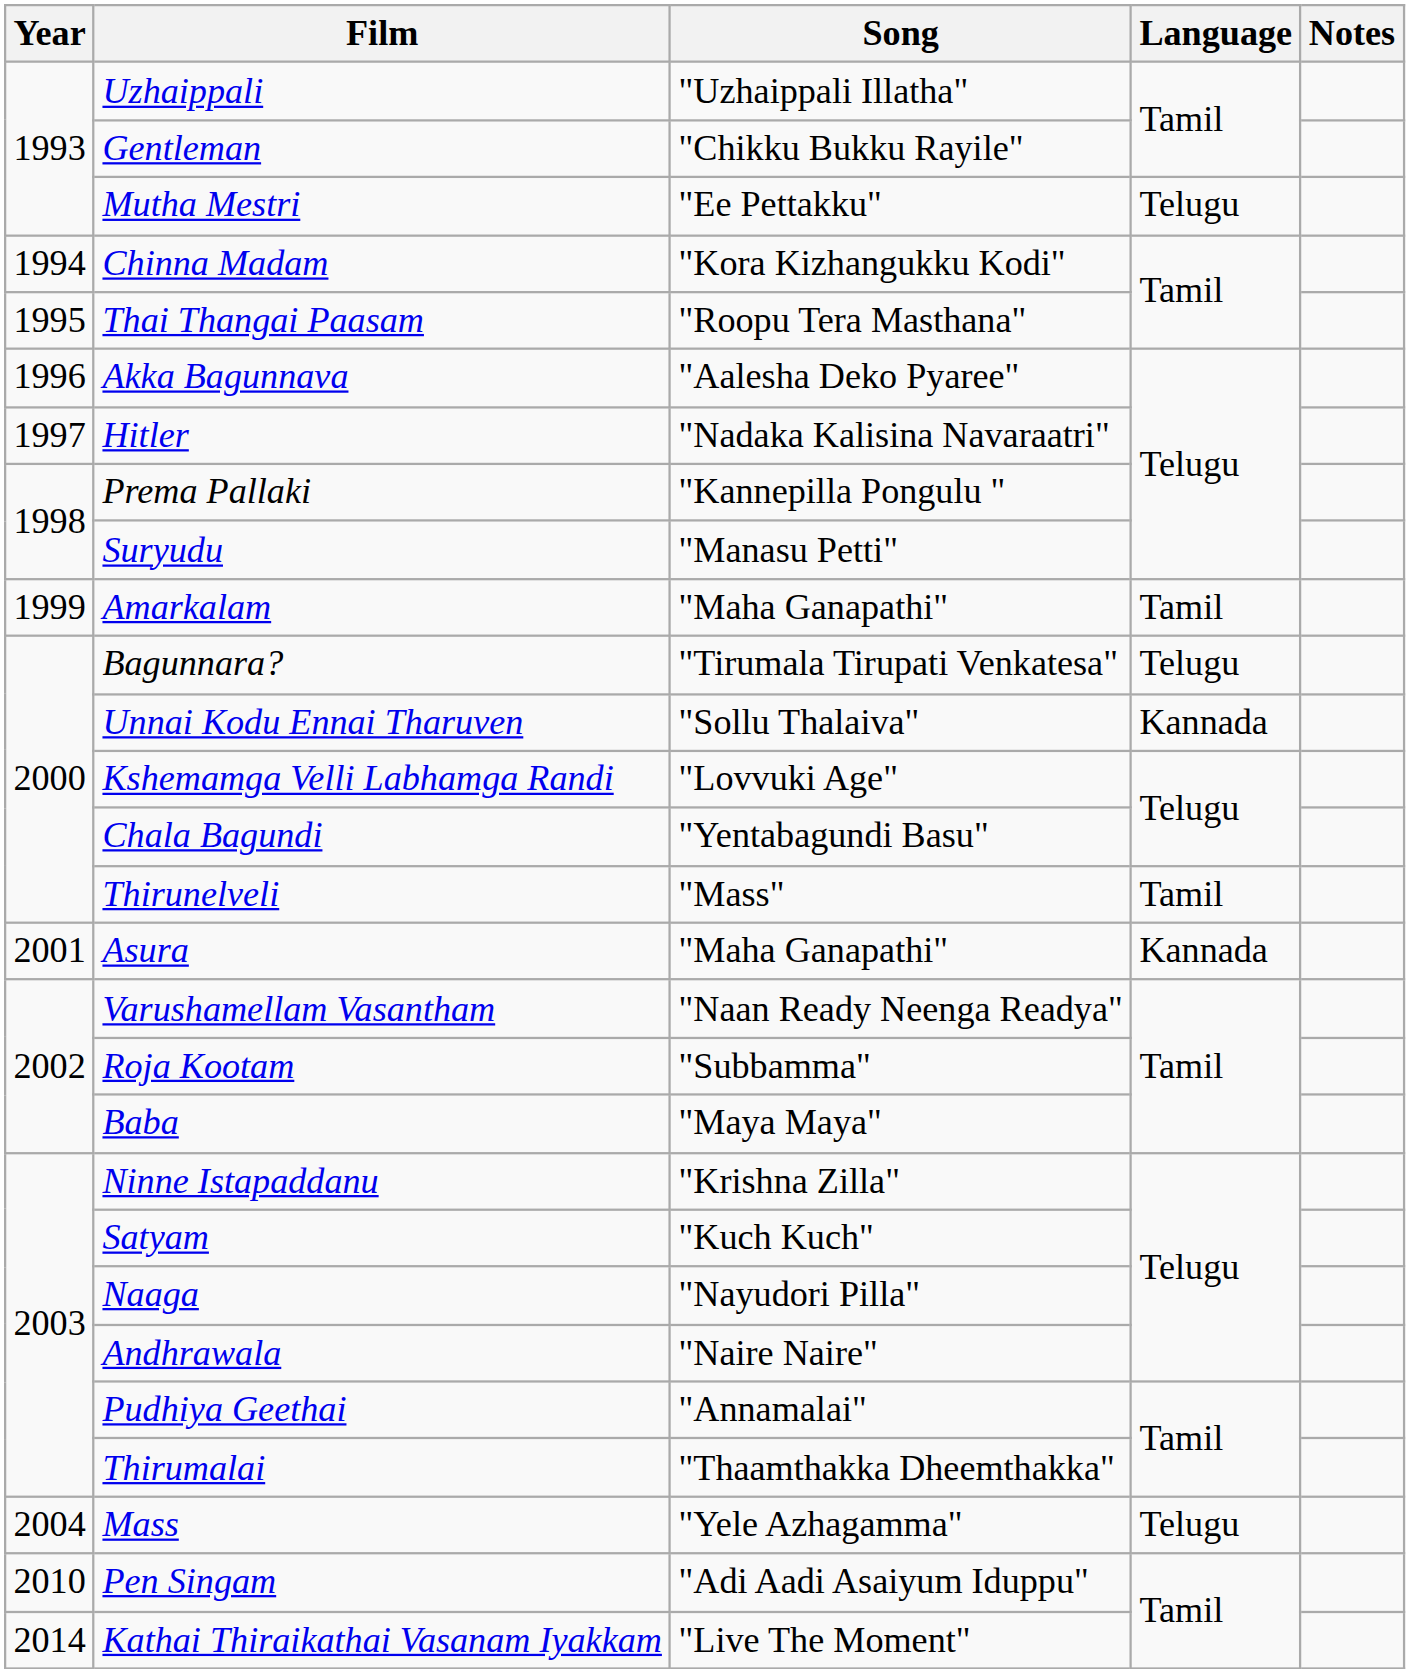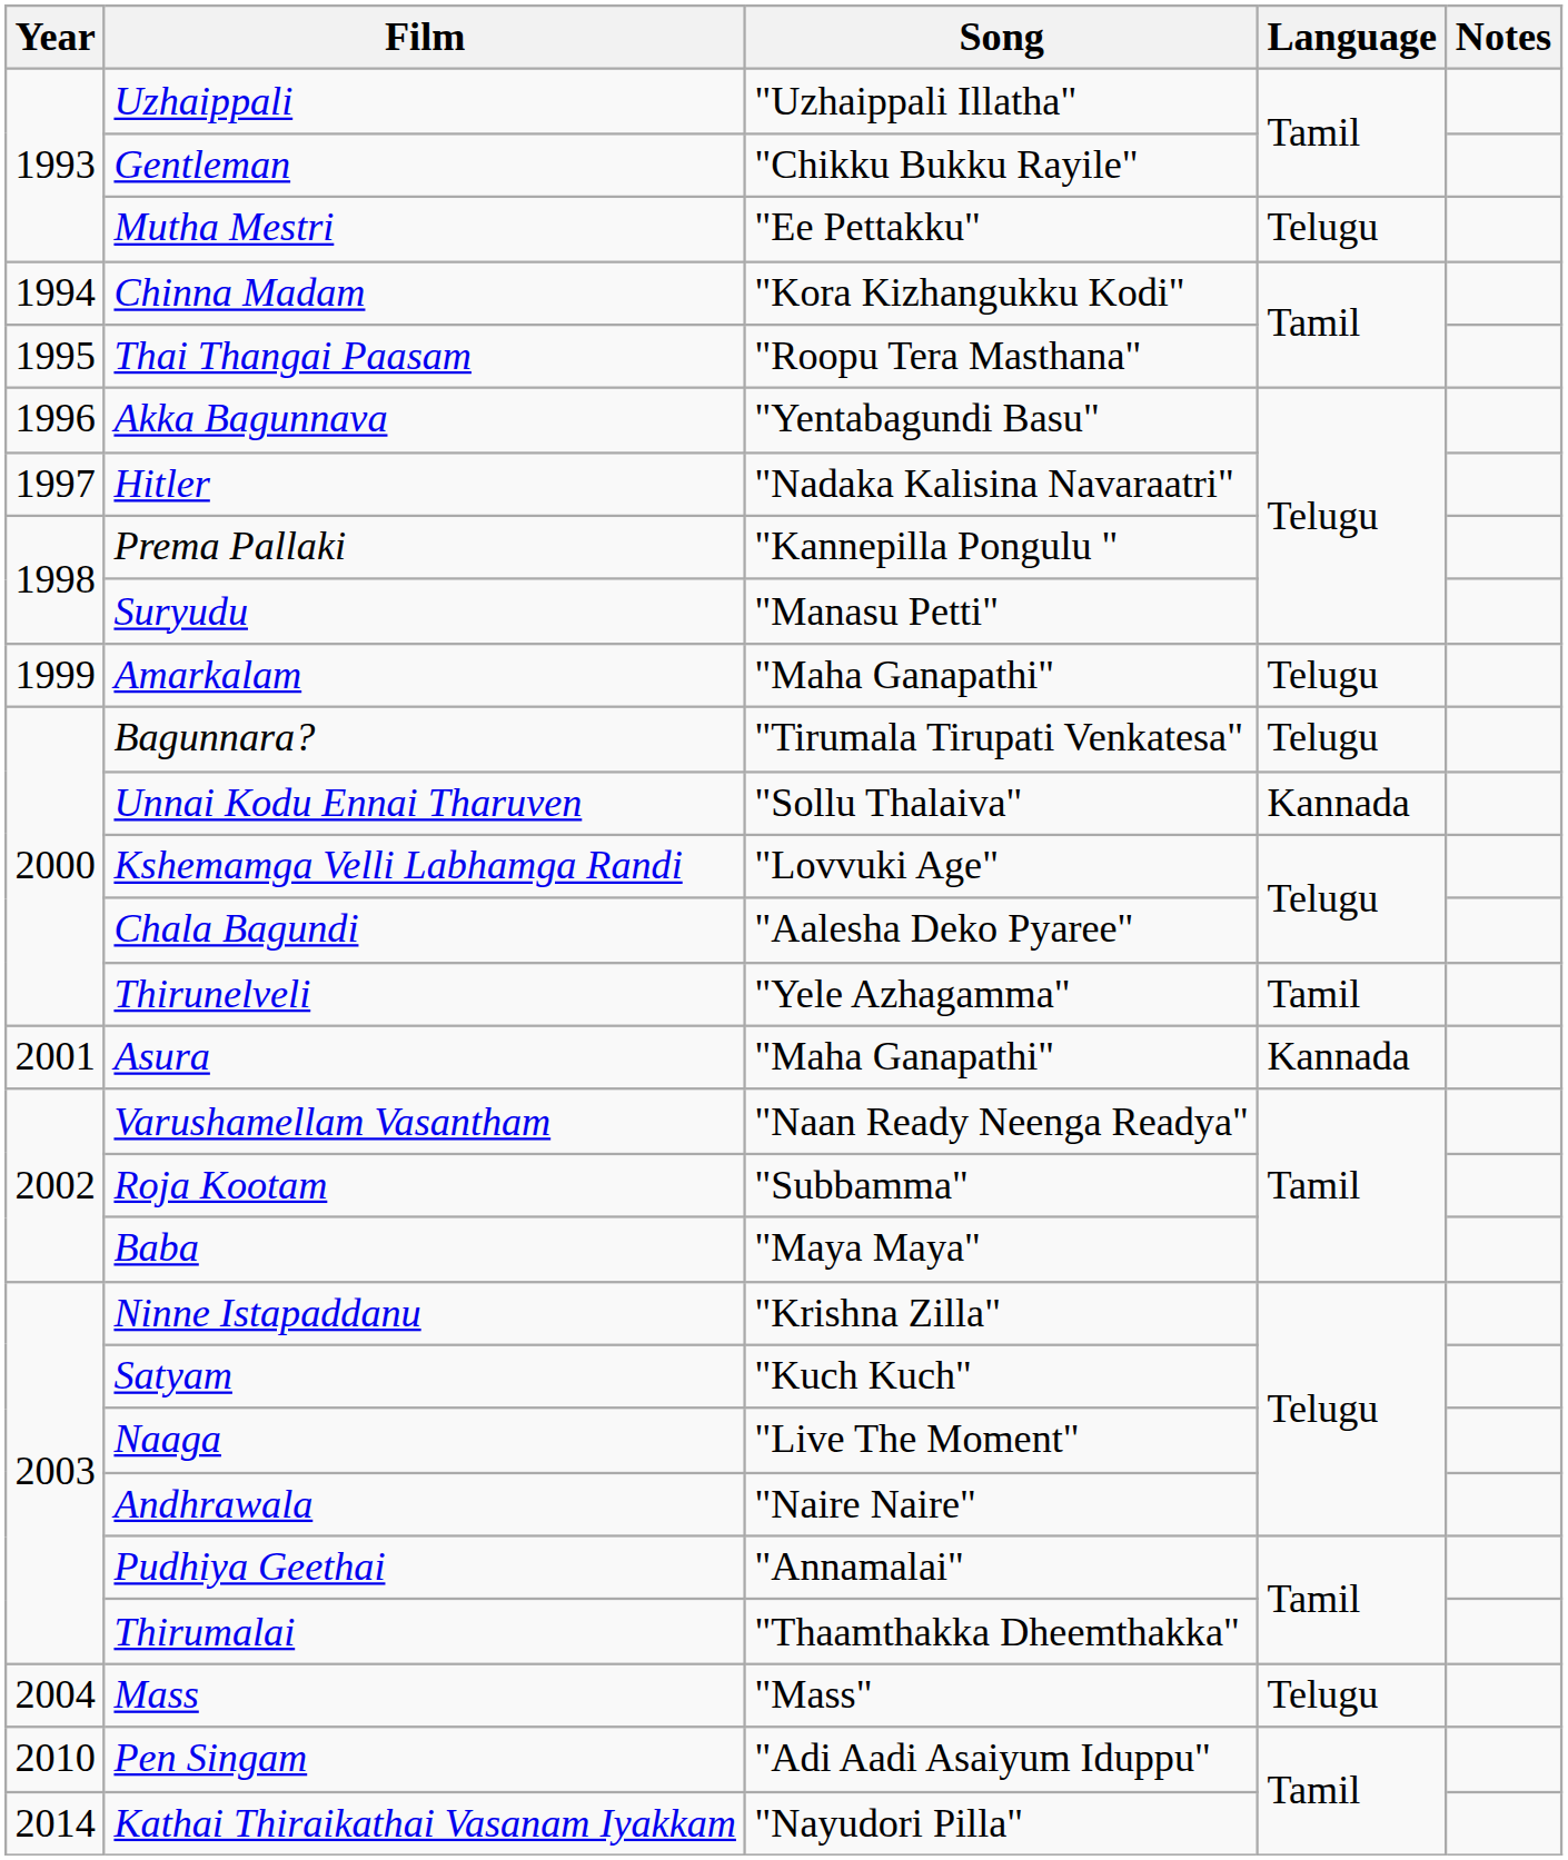 <table class="wikitable sortable">
 <tr>
 <th scope="col">Year</th>
 <th scope="col">Film</th>
 <th scope="col">Song</th>
 <th scope="col">Language</th>
 <th scope="col" class=unsortable>Notes</th>
 </tr>
 <tr>
 <td rowspan="3">1993</td>
 <td><em><a href='#'>Uzhaippali</a></em></td>
 <td>"Uzhaippali Illatha"</td>
 <td rowspan="2">Tamil</td>
 <td></td>
 </tr>
 <tr>
 <td><em><a href='#'>Gentleman</a></em></td>
 <td>"Chikku Bukku Rayile"</td>
 <td></td>
 </tr>
 <tr>
 <td><em><a href='#'>Mutha Mestri</a></em></td>
 <td>"Ee Pettakku"</td>
 <td>Telugu</td>
 <td></td>
 </tr>
 <tr>
 <td>1994</td>
 <td><em><a href='#'>Chinna Madam</a></em></td>
 <td>"Kora Kizhangukku Kodi"</td>
 <td rowspan="2">Tamil</td>
 <td></td>
 </tr>
 <tr>
 <td>1995</td>
 <td><em><a href='#'>Thai Thangai Paasam</a></em></td>
 <td>"Roopu Tera Masthana"</td>
 <td></td>
 </tr>
 <tr>
 <td>1996</td>
 <td><em><a href='#'>Akka Bagunnava</a></em></td>
-<td>"Aalesha Deko Pyaree"</td>
+<td>"Yentabagundi Basu"</td>
 <td rowspan="4">Telugu</td>
 <td></td>
 </tr>
 <tr>
 <td>1997</td>
 <td><em><a href='#'>Hitler</a></em></td>
 <td>"Nadaka Kalisina Navaraatri"</td>
 <td></td>
 </tr>
 <tr>
 <td rowspan="2">1998</td>
 <td><em>Prema Pallaki</em></td>
 <td>"Kannepilla Pongulu "</td>
 <td></td>
 </tr>
 <tr>
 <td><em><a href='#'>Suryudu</a></em></td>
 <td>"Manasu Petti"</td>
 <td></td>
 </tr>
 <tr>
 <td>1999</td>
 <td><em><a href='#'>Amarkalam</a></em></td>
 <td>"Maha Ganapathi"</td>
-<td>Tamil</td>
+<td>Telugu</td>
 <td></td>
 </tr>
 <tr>
 <td rowspan="5">2000</td>
 <td><em>Bagunnara?</em></td>
 <td>"Tirumala Tirupati Venkatesa"</td>
 <td>Telugu</td>
 <td></td>
 </tr>
 <tr>
 <td><em><a href='#'>Unnai Kodu Ennai Tharuven</a></em></td>
 <td>"Sollu Thalaiva"</td>
 <td>Kannada</td>
 <td></td>
 </tr>
 <tr>
 <td><em><a href='#'>Kshemamga Velli Labhamga Randi</a></em></td>
 <td>"Lovvuki Age"</td>
 <td rowspan="2">Telugu</td>
 <td></td>
 </tr>
 <tr>
 <td><em><a href='#'>Chala Bagundi</a></em></td>
-<td>"Yentabagundi Basu"</td>
+<td>"Aalesha Deko Pyaree"</td>
 <td></td>
 </tr>
 <tr>
 <td><em><a href='#'>Thirunelveli</a></em></td>
-<td>"Mass"</td>
+<td>"Yele Azhagamma"</td>
 <td>Tamil</td>
 <td></td>
 </tr>
 <tr>
 <td>2001</td>
 <td><em><a href='#'>Asura</a></em></td>
 <td>"Maha Ganapathi"</td>
 <td>Kannada</td>
 <td></td>
 </tr>
 <tr>
 <td rowspan="3">2002</td>
 <td><em><a href='#'>Varushamellam Vasantham</a></em></td>
 <td>"Naan Ready Neenga Readya"</td>
 <td rowspan="3">Tamil</td>
 <td></td>
 </tr>
 <tr>
 <td><em><a href='#'>Roja Kootam</a></em></td>
 <td>"Subbamma"</td>
 <td></td>
 </tr>
 <tr>
 <td><em><a href='#'>Baba</a></em></td>
 <td>"Maya Maya"</td>
 <td></td>
 </tr>
 <tr>
 <td rowspan="6">2003</td>
 <td><em><a href='#'>Ninne Istapaddanu</a></em></td>
 <td>"Krishna Zilla"</td>
 <td rowspan="4">Telugu</td>
 <td></td>
 </tr>
 <tr>
 <td><em><a href='#'>Satyam</a></em></td>
 <td>"Kuch Kuch"</td>
 <td></td>
 </tr>
 <tr>
 <td><em><a href='#'>Naaga</a></em></td>
-<td>"Nayudori Pilla"</td>
+<td>"Live The Moment"</td>
 <td></td>
 </tr>
 <tr>
 <td><em><a href='#'>Andhrawala</a></em></td>
 <td>"Naire Naire"</td>
 <td></td>
 </tr>
 <tr>
 <td><em><a href='#'>Pudhiya Geethai</a></em></td>
 <td>"Annamalai"</td>
 <td rowspan="2">Tamil</td>
 <td></td>
 </tr>
 <tr>
 <td><em><a href='#'>Thirumalai</a></em></td>
 <td>"Thaamthakka Dheemthakka"</td>
 <td></td>
 </tr>
 <tr>
 <td>2004</td>
 <td><em><a href='#'>Mass</a></em></td>
-<td>"Yele Azhagamma"</td>
+<td>"Mass"</td>
 <td>Telugu</td>
 <td></td>
 </tr>
 <tr>
 <td>2010</td>
 <td><em><a href='#'>Pen Singam</a></em></td>
 <td>"Adi Aadi Asaiyum Iduppu"</td>
 <td rowspan="2">Tamil</td>
 <td></td>
 </tr>
 <tr>
 <td>2014</td>
 <td><em><a href='#'>Kathai Thiraikathai Vasanam Iyakkam</a></em></td>
-<td>"Live The Moment"</td>
+<td>"Nayudori Pilla"</td>
 <td></td>
 </tr>
 </table>
